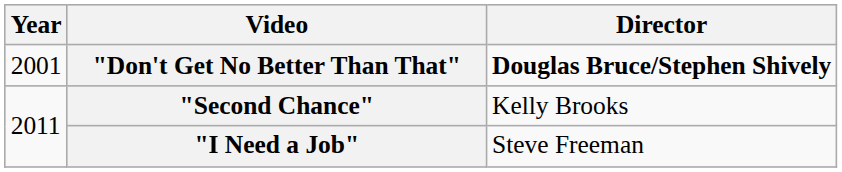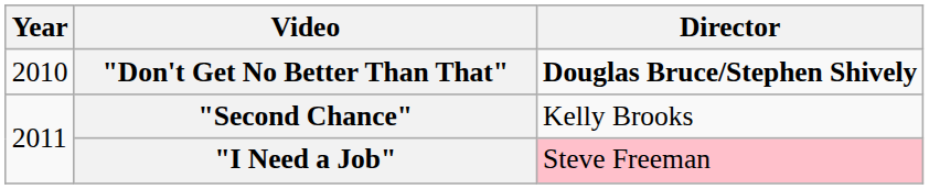 <table class="wikitable plainrowheaders">
 <tr>
 <th>Year</th>
 <th style="width:16em;">Video</th>
 <th>Director</th>
 </tr>
 <tr>
-<td>2001</td>
+<td>2010</td>
 <th scope="row">"Don't Get No Better Than That"</th>
 <td><strong>Douglas Bruce/Stephen Shively</strong></td>
 </tr>
 <tr>
 <td rowspan=2>2011</td>
 <th scope="row">"Second Chance"</th>
 <td>Kelly Brooks</td>
 </tr>
 <tr>
 <th scope="row">"I Need a Job"</th>
-<td>Steve Freeman</td>
+<td style="background: pink;">Steve Freeman</td>
 </tr>
 </table>
